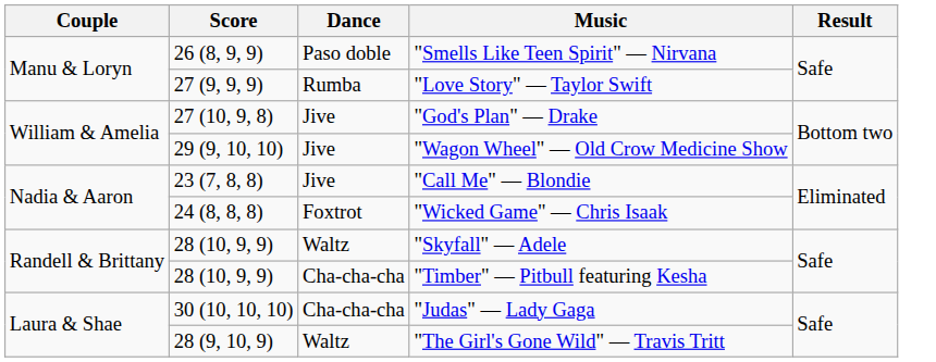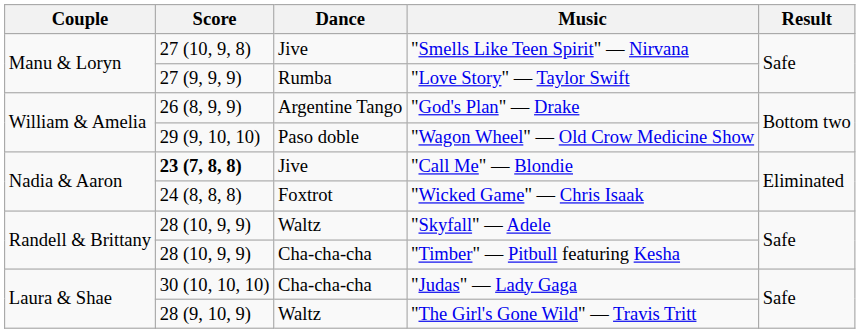 <table class="wikitable sortable">
 <tr>
 <th rowspan=1>Couple</th>
 <th colspan=1>Score</th>
 <th rowspan=1>Dance</th>
 <th rowspan=1>Music</th>
 <th rowspan=1>Result</th>
 </tr>
 <tr>
 <td rowspan=2>Manu & Loryn</td>
-<td>26 (8, 9, 9)</td>
-<td>Paso doble</td>
+<td>27 (10, 9, 8)</td>
+<td>Jive</td>
 <td>"<a href='#'>Smells Like Teen Spirit</a>" — <a href='#'>Nirvana</a></td>
 <td rowspan=2>Safe</td>
 </tr>
 <tr>
 <td>27 (9, 9, 9)</td>
 <td>Rumba</td>
 <td>"<a href='#'>Love Story</a>" — <a href='#'>Taylor Swift</a></td>
 </tr>
 <tr>
 <td rowspan=2>William & Amelia</td>
-<td>27 (10, 9, 8)</td>
-<td>Jive</td>
+<td>26 (8, 9, 9)</td>
+<td>Argentine Tango</td>
 <td>"<a href='#'>God's Plan</a>" — <a href='#'>Drake</a></td>
 <td rowspan=2>Bottom two</td>
 </tr>
 <tr>
 <td>29 (9, 10, 10)</td>
-<td>Jive</td>
+<td>Paso doble</td>
 <td>"<a href='#'>Wagon Wheel</a>" — <a href='#'>Old Crow Medicine Show</a></td>
 </tr>
 <tr>
 <td rowspan=2>Nadia & Aaron</td>
-<td>23 (7, 8, 8)</td>
+<td><strong>23 (7, 8, 8)</strong></td>
 <td>Jive</td>
 <td>"<a href='#'>Call Me</a>" — <a href='#'>Blondie</a></td>
 <td rowspan=2>Eliminated</td>
 </tr>
 <tr>
 <td>24 (8, 8, 8)</td>
 <td>Foxtrot</td>
 <td>"<a href='#'>Wicked Game</a>" — <a href='#'>Chris Isaak</a></td>
 </tr>
 <tr>
 <td rowspan=2>Randell & Brittany</td>
 <td>28 (10, 9, 9)</td>
 <td>Waltz</td>
 <td>"<a href='#'>Skyfall</a>" — <a href='#'>Adele</a></td>
 <td rowspan=2>Safe</td>
 </tr>
 <tr>
 <td>28 (10, 9, 9)</td>
 <td>Cha-cha-cha</td>
 <td>"<a href='#'>Timber</a>" — <a href='#'>Pitbull</a> featuring <a href='#'>Kesha</a></td>
 </tr>
 <tr>
 <td rowspan=2>Laura & Shae</td>
 <td>30 (10, 10, 10)</td>
 <td>Cha-cha-cha</td>
 <td>"<a href='#'>Judas</a>" — <a href='#'>Lady Gaga</a></td>
 <td rowspan=2>Safe</td>
 </tr>
 <tr>
 <td>28 (9, 10, 9)</td>
 <td>Waltz</td>
 <td>"<a href='#'>The Girl's Gone Wild</a>" — <a href='#'>Travis Tritt</a></td>
 </tr>
 </table>
